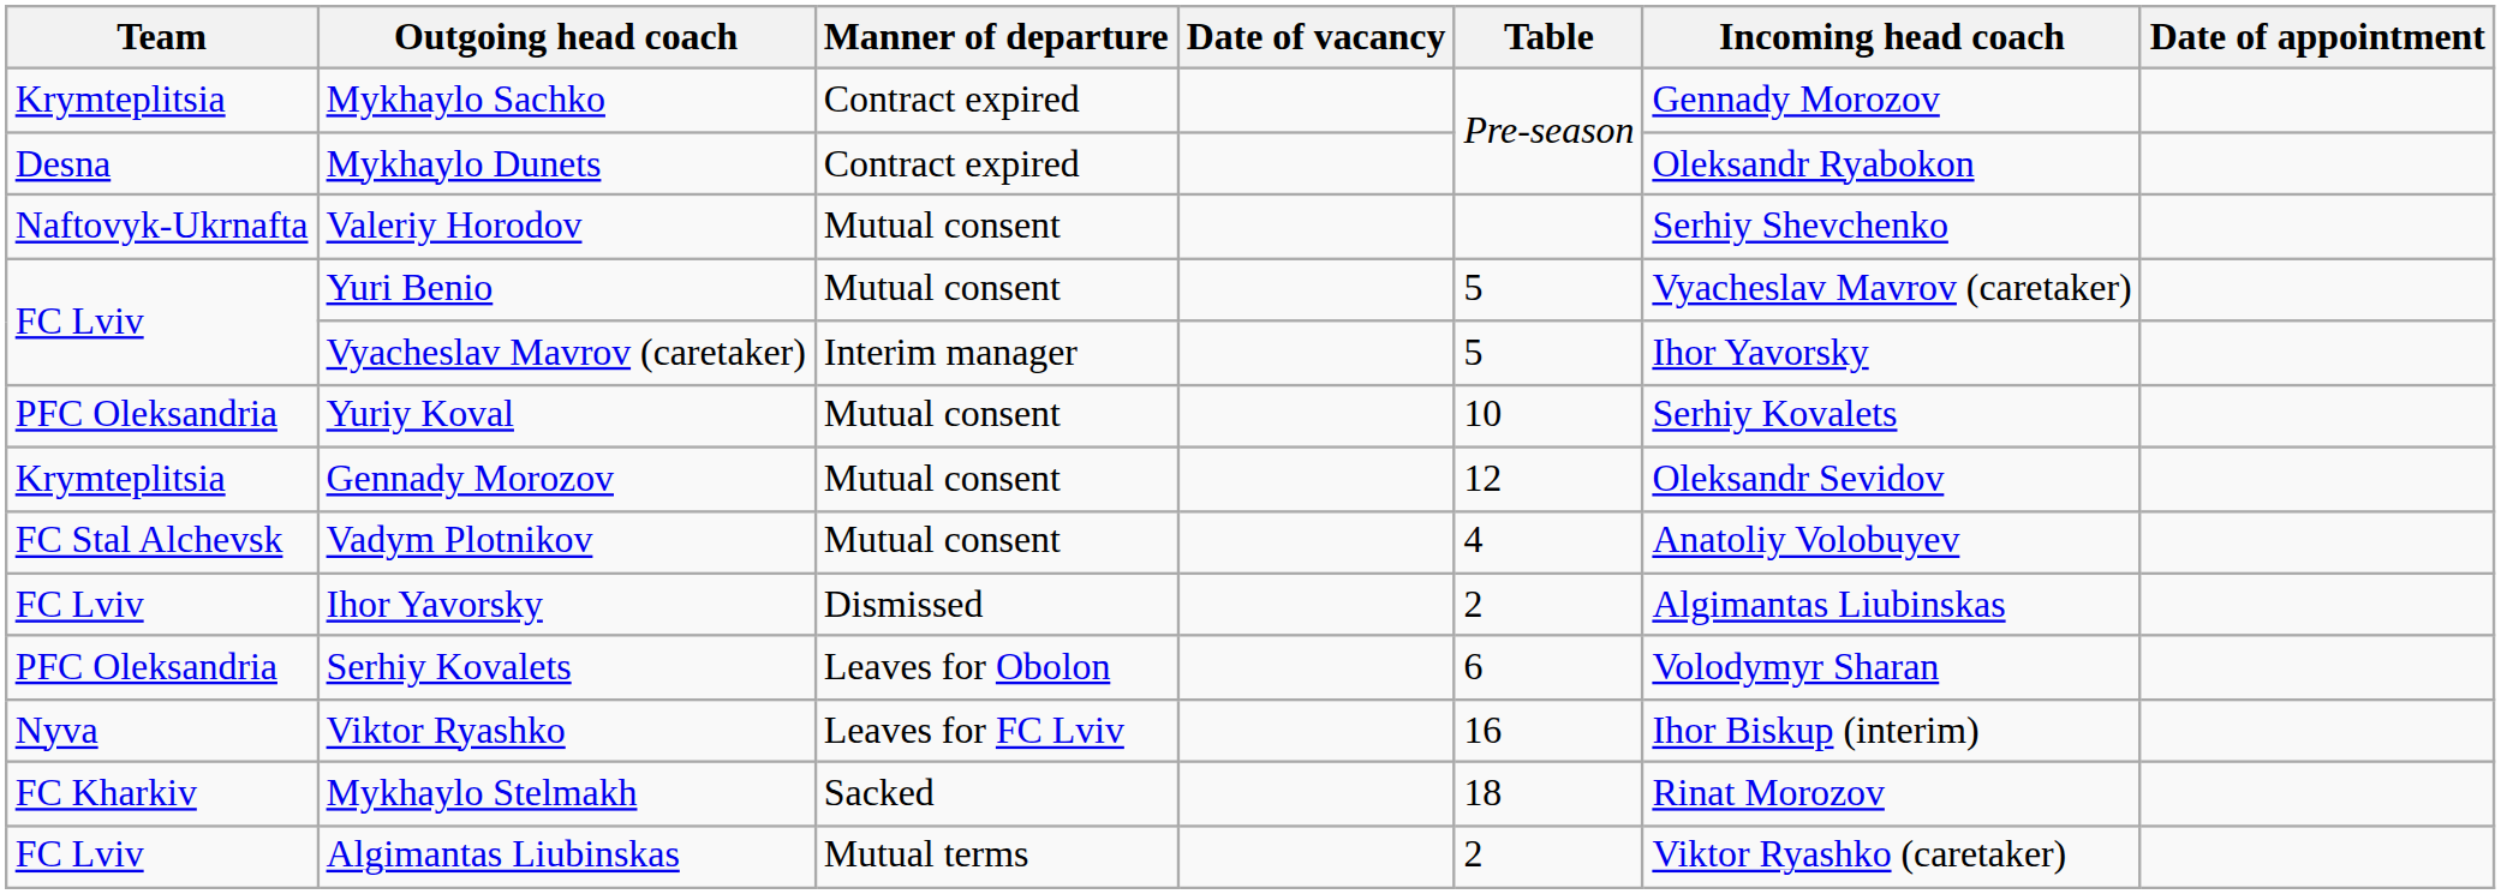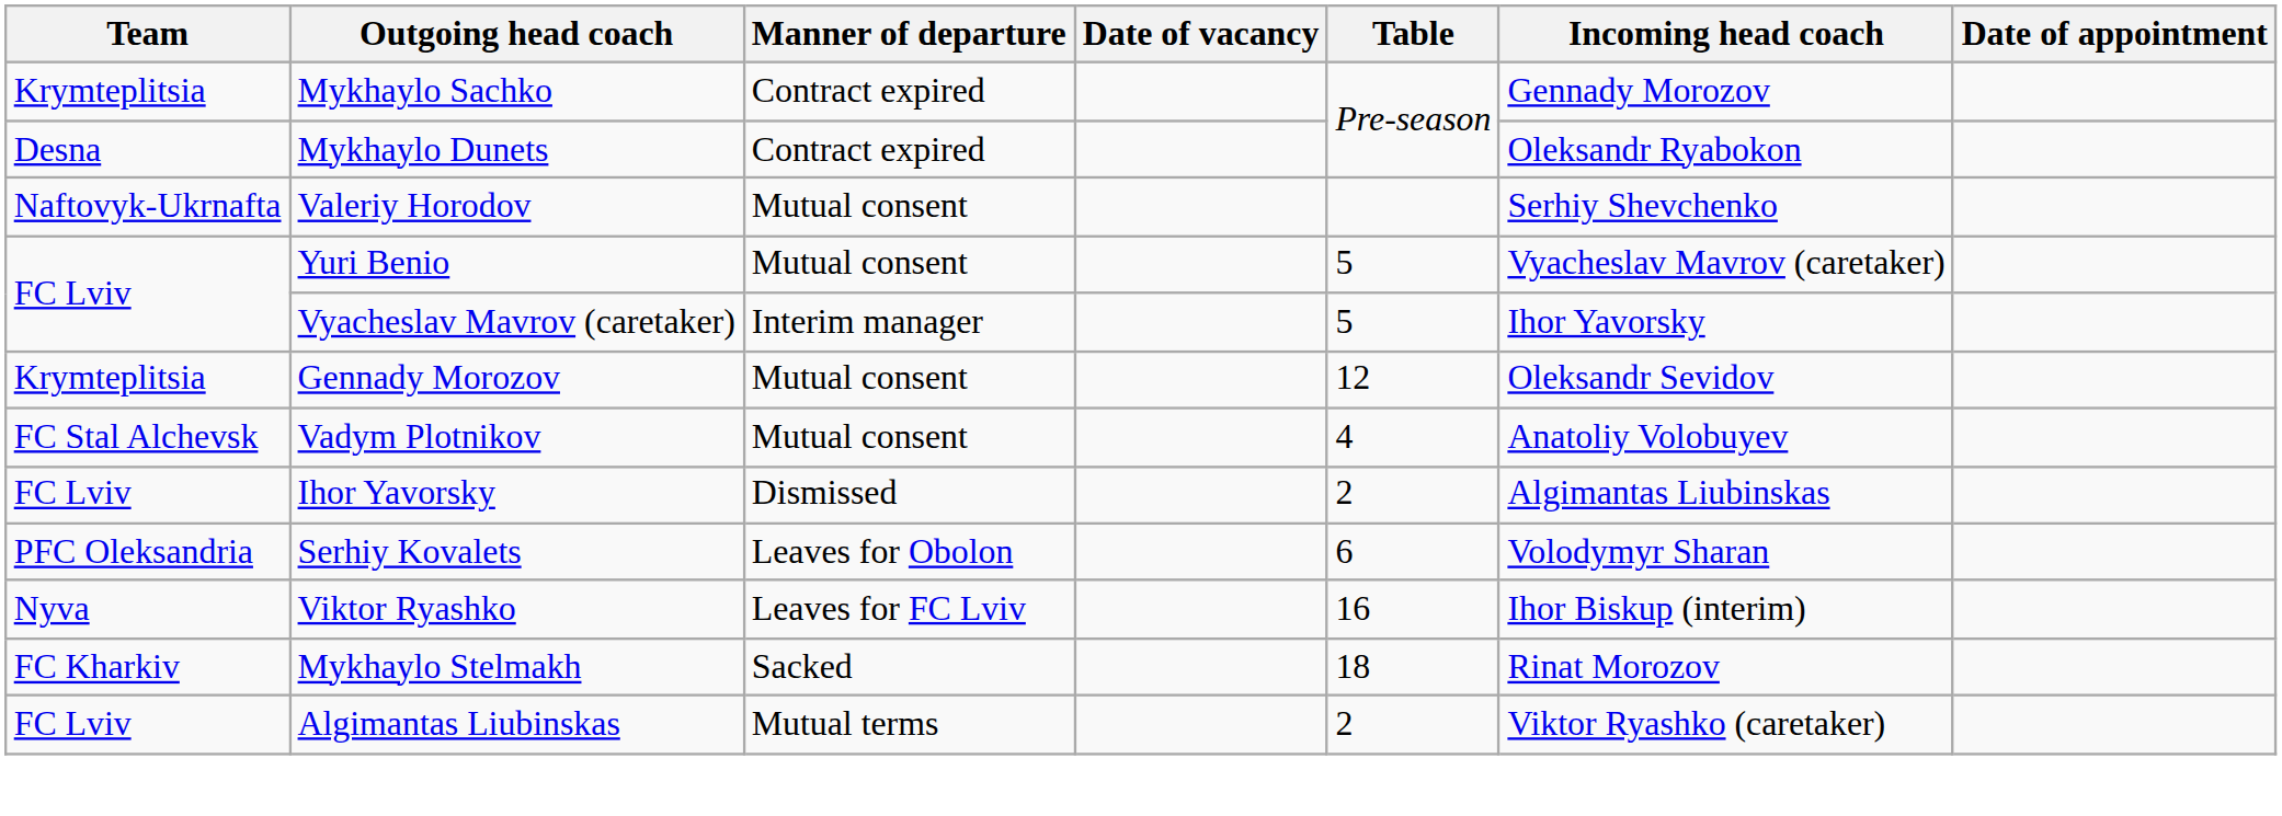 <table class="wikitable sortable" style="font-size:85%">
 <tr>
 <th>Team</th>
 <th>Outgoing head coach</th>
 <th>Manner of departure</th>
 <th>Date of vacancy</th>
 <th>Table</th>
 <th>Incoming head coach</th>
 <th>Date of appointment</th>
 </tr>
 <tr>
 <td><a href='#'>Krymteplitsia</a></td>
 <td> <a href='#'>Mykhaylo Sachko</a></td>
 <td>Contract expired</td>
 <td></td>
 <td rowspan=2><em>Pre-season</em></td>
 <td> <a href='#'>Gennady Morozov</a></td>
 <td></td>
 </tr>
 <tr>
 <td><a href='#'>Desna</a></td>
 <td> <a href='#'>Mykhaylo Dunets</a></td>
 <td>Contract expired</td>
 <td></td>
 <td> <a href='#'>Oleksandr Ryabokon</a></td>
 <td></td>
 </tr>
 <tr>
 <td><a href='#'>Naftovyk-Ukrnafta</a></td>
 <td> <a href='#'>Valeriy Horodov</a></td>
 <td>Mutual consent</td>
 <td></td>
 <td></td>
 <td> <a href='#'>Serhiy Shevchenko</a></td>
 <td></td>
 </tr>
 <tr>
 <td rowspan=2><a href='#'>FC Lviv</a></td>
 <td> <a href='#'>Yuri Benio</a></td>
 <td>Mutual consent</td>
 <td></td>
 <td>5</td>
 <td> <a href='#'>Vyacheslav Mavrov</a> (caretaker)</td>
 <td></td>
 </tr>
 <tr>
 <td> <a href='#'>Vyacheslav Mavrov</a> (caretaker)</td>
 <td>Interim manager</td>
 <td></td>
 <td>5</td>
 <td> <a href='#'>Ihor Yavorsky</a></td>
-<td></td>
-</tr>
-<tr>
-<td><a href='#'>PFC Oleksandria</a></td>
-<td> <a href='#'>Yuriy Koval</a></td>
-<td>Mutual consent</td>
-<td></td>
-<td>10</td>
-<td> <a href='#'>Serhiy Kovalets</a></td>
 <td></td>
 </tr>
 <tr>
 <td><a href='#'>Krymteplitsia</a></td>
 <td> <a href='#'>Gennady Morozov</a></td>
 <td>Mutual consent</td>
 <td></td>
 <td>12</td>
 <td> <a href='#'>Oleksandr Sevidov</a></td>
 <td></td>
 </tr>
 <tr>
 <td><a href='#'>FC Stal Alchevsk</a></td>
 <td> <a href='#'>Vadym Plotnikov</a></td>
 <td>Mutual consent</td>
 <td></td>
 <td>4</td>
 <td> <a href='#'>Anatoliy Volobuyev</a></td>
 <td></td>
 </tr>
 <tr>
 <td><a href='#'>FC Lviv</a></td>
 <td> <a href='#'>Ihor Yavorsky</a></td>
 <td>Dismissed</td>
 <td></td>
 <td>2</td>
 <td> <a href='#'>Algimantas Liubinskas</a></td>
 <td></td>
 </tr>
 <tr>
 <td><a href='#'>PFC Oleksandria</a></td>
 <td> <a href='#'>Serhiy Kovalets</a></td>
 <td>Leaves for <a href='#'>Obolon</a></td>
 <td></td>
 <td>6</td>
 <td> <a href='#'>Volodymyr Sharan</a></td>
 <td></td>
 </tr>
 <tr>
 <td><a href='#'>Nyva</a></td>
 <td> <a href='#'>Viktor Ryashko</a></td>
 <td>Leaves for <a href='#'>FC Lviv</a></td>
 <td></td>
 <td>16</td>
 <td> <a href='#'>Ihor Biskup</a> (interim)</td>
 <td></td>
 </tr>
 <tr>
 <td><a href='#'>FC Kharkiv</a></td>
 <td> <a href='#'>Mykhaylo Stelmakh</a></td>
 <td>Sacked</td>
 <td></td>
 <td>18</td>
 <td> <a href='#'>Rinat Morozov</a></td>
 <td></td>
 </tr>
 <tr>
 <td><a href='#'>FC Lviv</a></td>
 <td> <a href='#'>Algimantas Liubinskas</a></td>
 <td>Mutual terms</td>
 <td></td>
 <td>2</td>
 <td> <a href='#'>Viktor Ryashko</a> (caretaker)</td>
 <td></td>
 </tr>
 </table>
